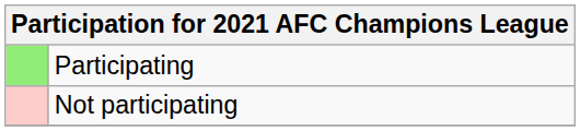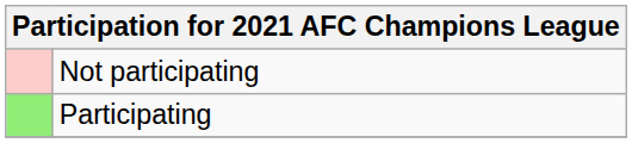 <table class="wikitable">
 <tr>
 <th bgcolor=#f7f8ff colspan=2>Participation for 2021 AFC Champions League</th>
+</tr>
+<tr>
+<td bgcolor=#ffcccc width=20></td>
+<td>Not participating</td>
 </tr>
 <tr>
 <td bgcolor=#90ee77 width=20></td>
 <td>Participating</td>
 </tr>
 <tr>
-<td bgcolor=#ffcccc width=20></td>
-<td>Not participating</td>
-</tr>
-<tr>
 </tr>
 </table>
